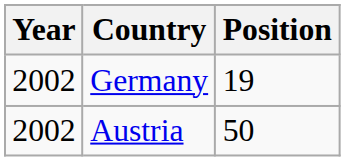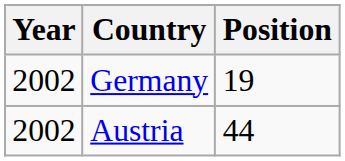 <table class="wikitable">
 <tr>
 <th>Year</th>
 <th>Country</th>
 <th>Position</th>
 </tr>
 <tr>
 <td>2002</td>
 <td><a href='#'>Germany</a></td>
 <td>19</td>
 </tr>
 <tr>
 <td>2002</td>
 <td><a href='#'>Austria</a></td>
-<td>50</td>
+<td>44</td>
 </tr>
 </table>
